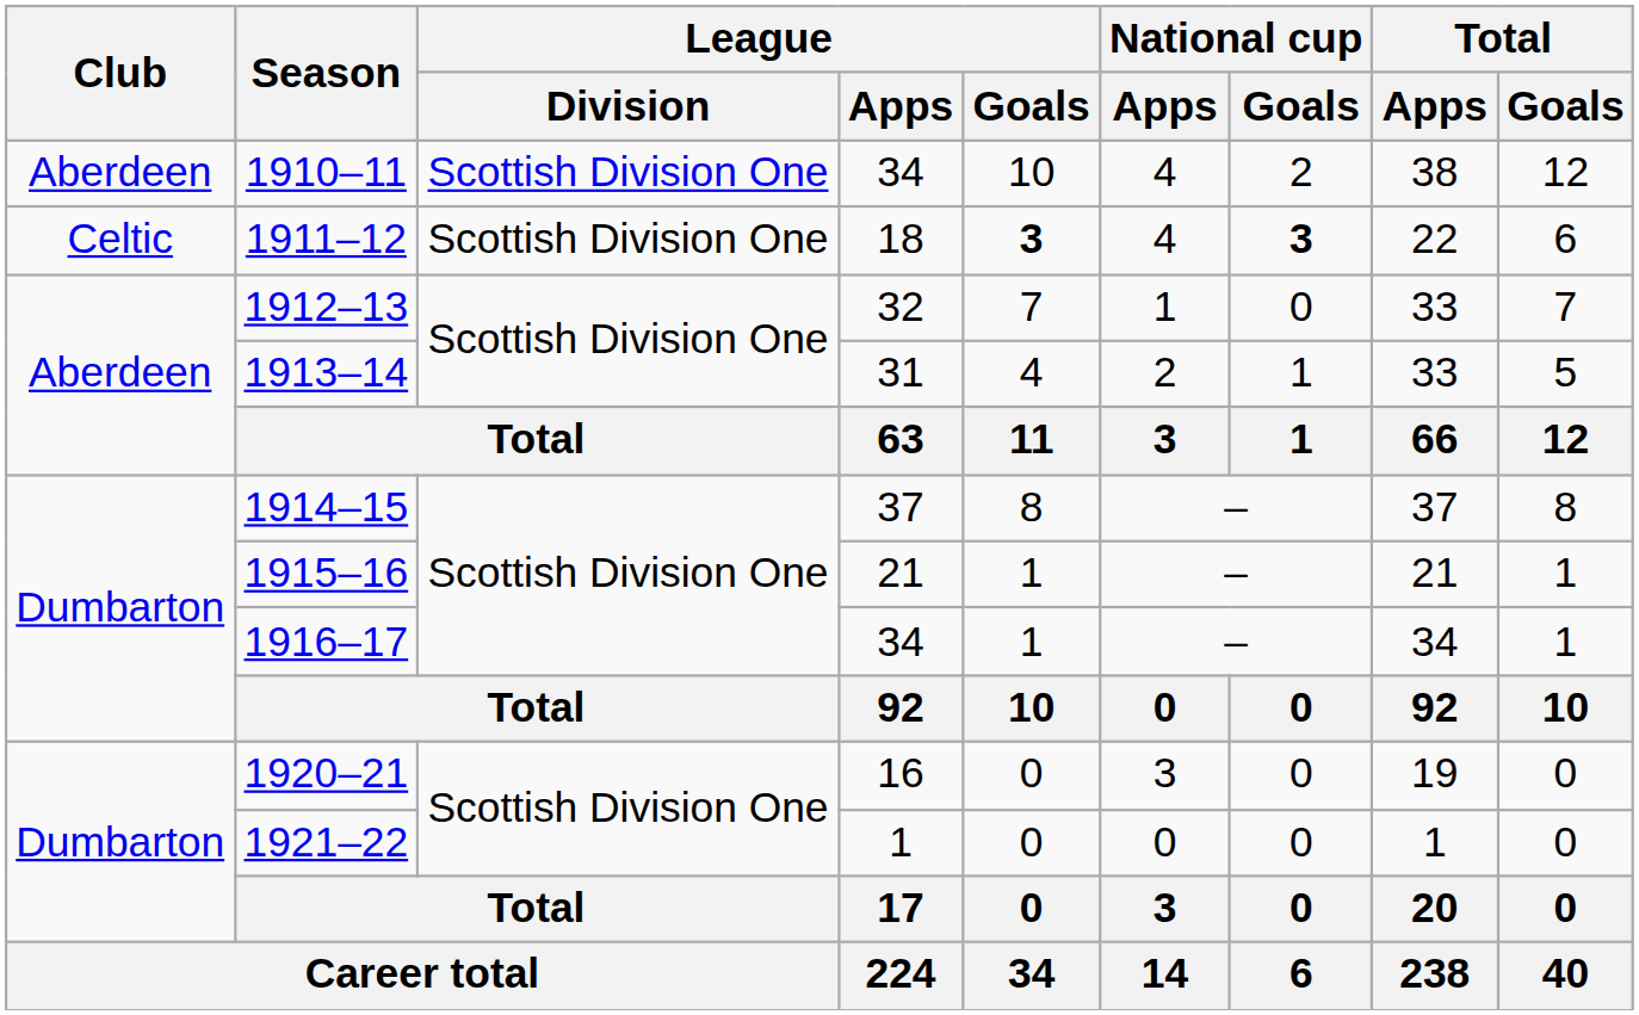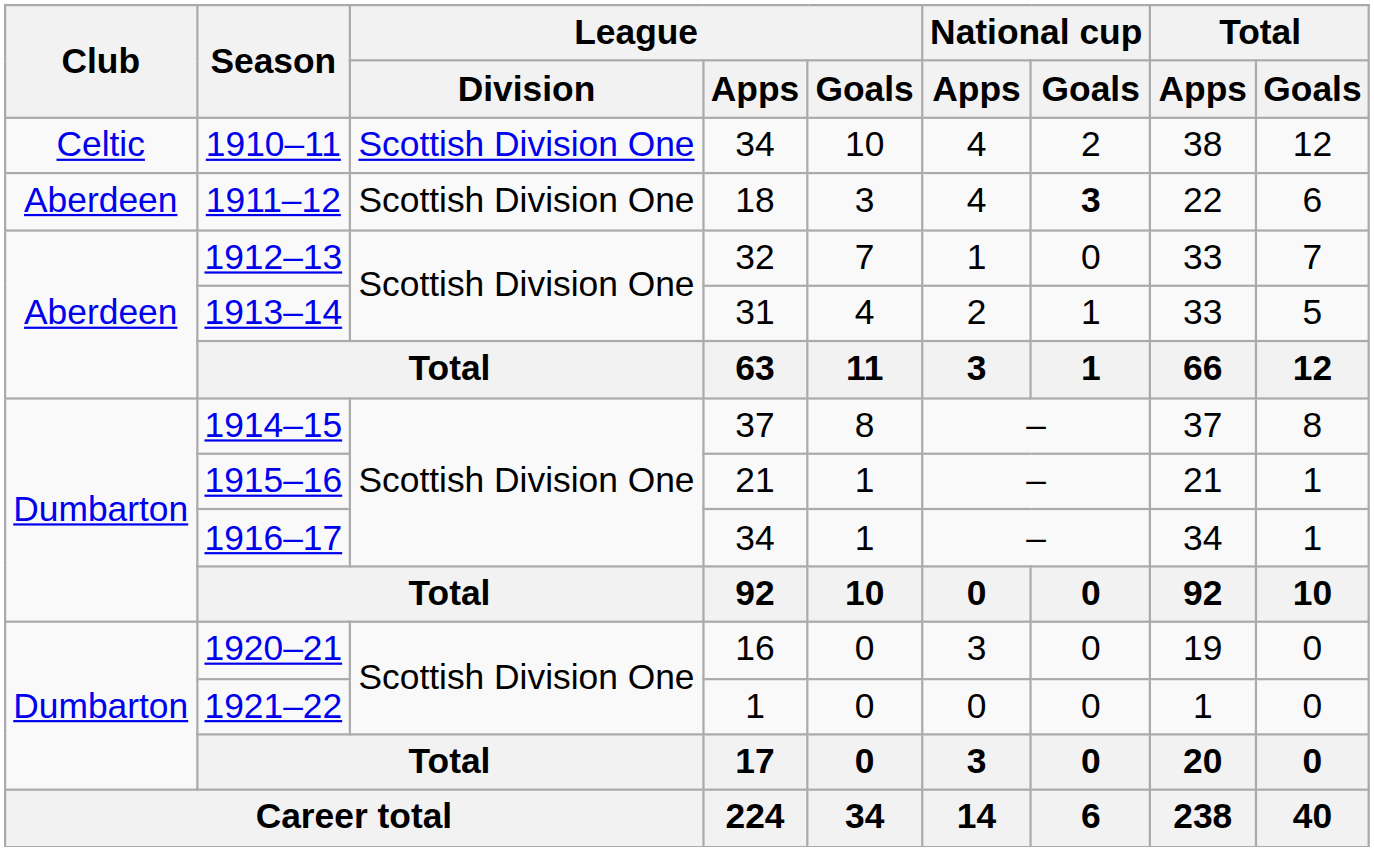 <table class="wikitable" style="text-align:center">
 <tr>
 <th rowspan="2">Club</th>
 <th rowspan="2">Season</th>
 <th colspan="3">League</th>
 <th colspan="2">National cup</th>
 <th colspan="2">Total</th>
 </tr>
 <tr>
 <th>Division</th>
 <th>Apps</th>
 <th>Goals</th>
 <th>Apps</th>
 <th>Goals</th>
 <th>Apps</th>
 <th>Goals</th>
 </tr>
 <tr>
-<td><a href='#'>Aberdeen</a></td>
+<td><a href='#'>Celtic</a></td>
 <td><a href='#'>1910–11</a></td>
 <td><a href='#'>Scottish Division One</a></td>
 <td>34</td>
 <td>10</td>
 <td>4</td>
 <td>2</td>
 <td>38</td>
 <td>12</td>
 </tr>
 <tr>
-<td><a href='#'>Celtic</a></td>
+<td><a href='#'>Aberdeen</a></td>
 <td><a href='#'>1911–12</a></td>
 <td>Scottish Division One</td>
 <td>18</td>
-<td><strong>3</strong></td>
+<td>3</td>
 <td>4</td>
 <td><strong>3</strong></td>
 <td>22</td>
 <td>6</td>
 </tr>
 <tr>
 <td rowspan="3"><a href='#'>Aberdeen</a></td>
 <td><a href='#'>1912–13</a></td>
 <td rowspan="2">Scottish Division One</td>
 <td>32</td>
 <td>7</td>
 <td>1</td>
 <td>0</td>
 <td>33</td>
 <td>7</td>
 </tr>
 <tr>
 <td><a href='#'>1913–14</a></td>
 <td>31</td>
 <td>4</td>
 <td>2</td>
 <td>1</td>
 <td>33</td>
 <td>5</td>
 </tr>
 <tr>
 <th colspan="2">Total</th>
 <th>63</th>
 <th>11</th>
 <th>3</th>
 <th>1</th>
 <th>66</th>
 <th>12</th>
 </tr>
 <tr>
 <td rowspan="4"><a href='#'>Dumbarton</a></td>
 <td><a href='#'>1914–15</a></td>
 <td rowspan="3">Scottish Division One</td>
 <td>37</td>
 <td>8</td>
 <td colspan="2">–</td>
 <td>37</td>
 <td>8</td>
 </tr>
 <tr>
 <td><a href='#'>1915–16</a></td>
 <td>21</td>
 <td>1</td>
 <td colspan="2">–</td>
 <td>21</td>
 <td>1</td>
 </tr>
 <tr>
 <td><a href='#'>1916–17</a></td>
 <td>34</td>
 <td>1</td>
 <td colspan="2">–</td>
 <td>34</td>
 <td>1</td>
 </tr>
 <tr>
 <th colspan="2">Total</th>
 <th>92</th>
 <th>10</th>
 <th>0</th>
 <th>0</th>
 <th>92</th>
 <th>10</th>
 </tr>
 <tr>
 <td rowspan="3"><a href='#'>Dumbarton</a></td>
 <td><a href='#'>1920–21</a></td>
 <td rowspan="2">Scottish Division One</td>
 <td>16</td>
 <td>0</td>
 <td>3</td>
 <td>0</td>
 <td>19</td>
 <td>0</td>
 </tr>
 <tr>
 <td><a href='#'>1921–22</a></td>
 <td>1</td>
 <td>0</td>
 <td>0</td>
 <td>0</td>
 <td>1</td>
 <td>0</td>
 </tr>
 <tr>
 <th colspan="2">Total</th>
 <th>17</th>
 <th>0</th>
 <th>3</th>
 <th>0</th>
 <th>20</th>
 <th>0</th>
 </tr>
 <tr>
 <th colspan="3">Career total</th>
 <th>224</th>
 <th>34</th>
 <th>14</th>
 <th>6</th>
 <th>238</th>
 <th>40</th>
 </tr>
 </table>
